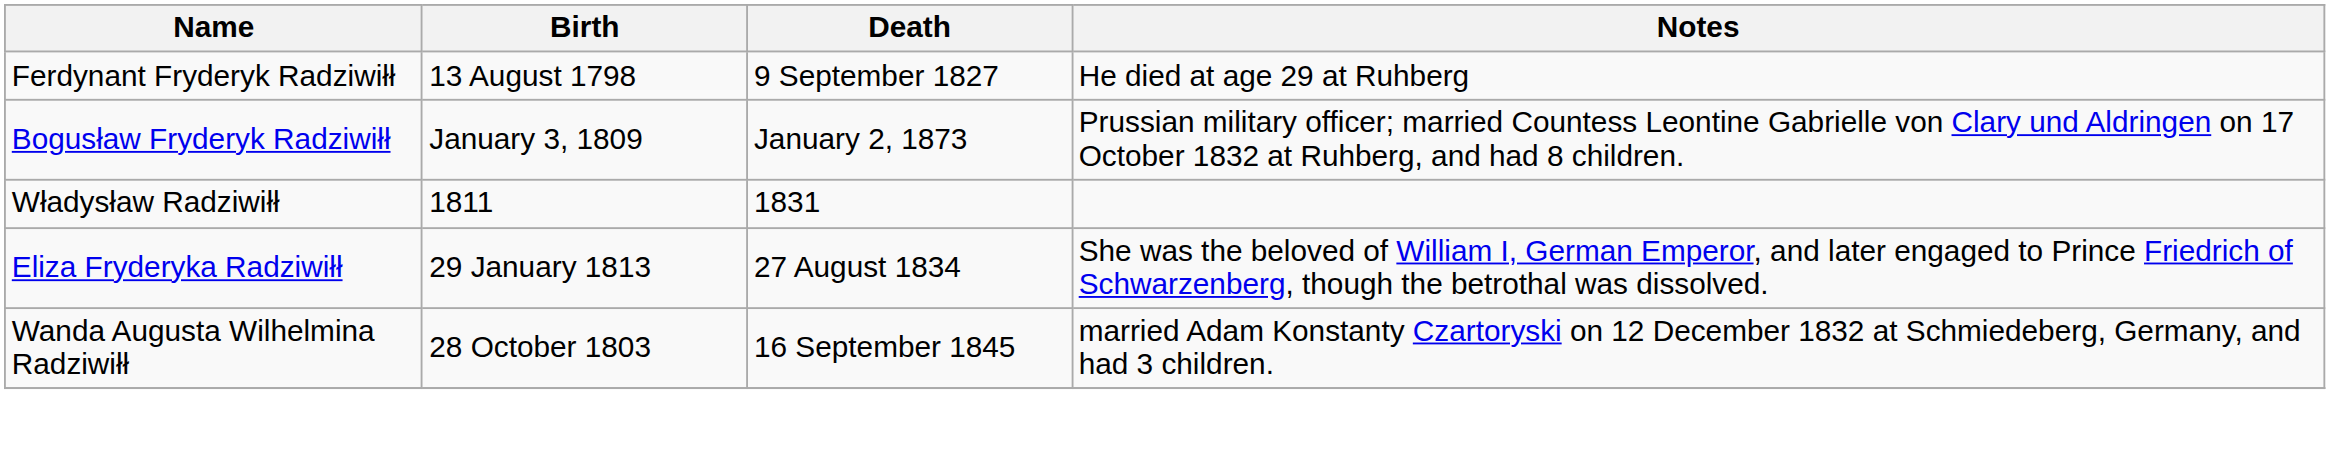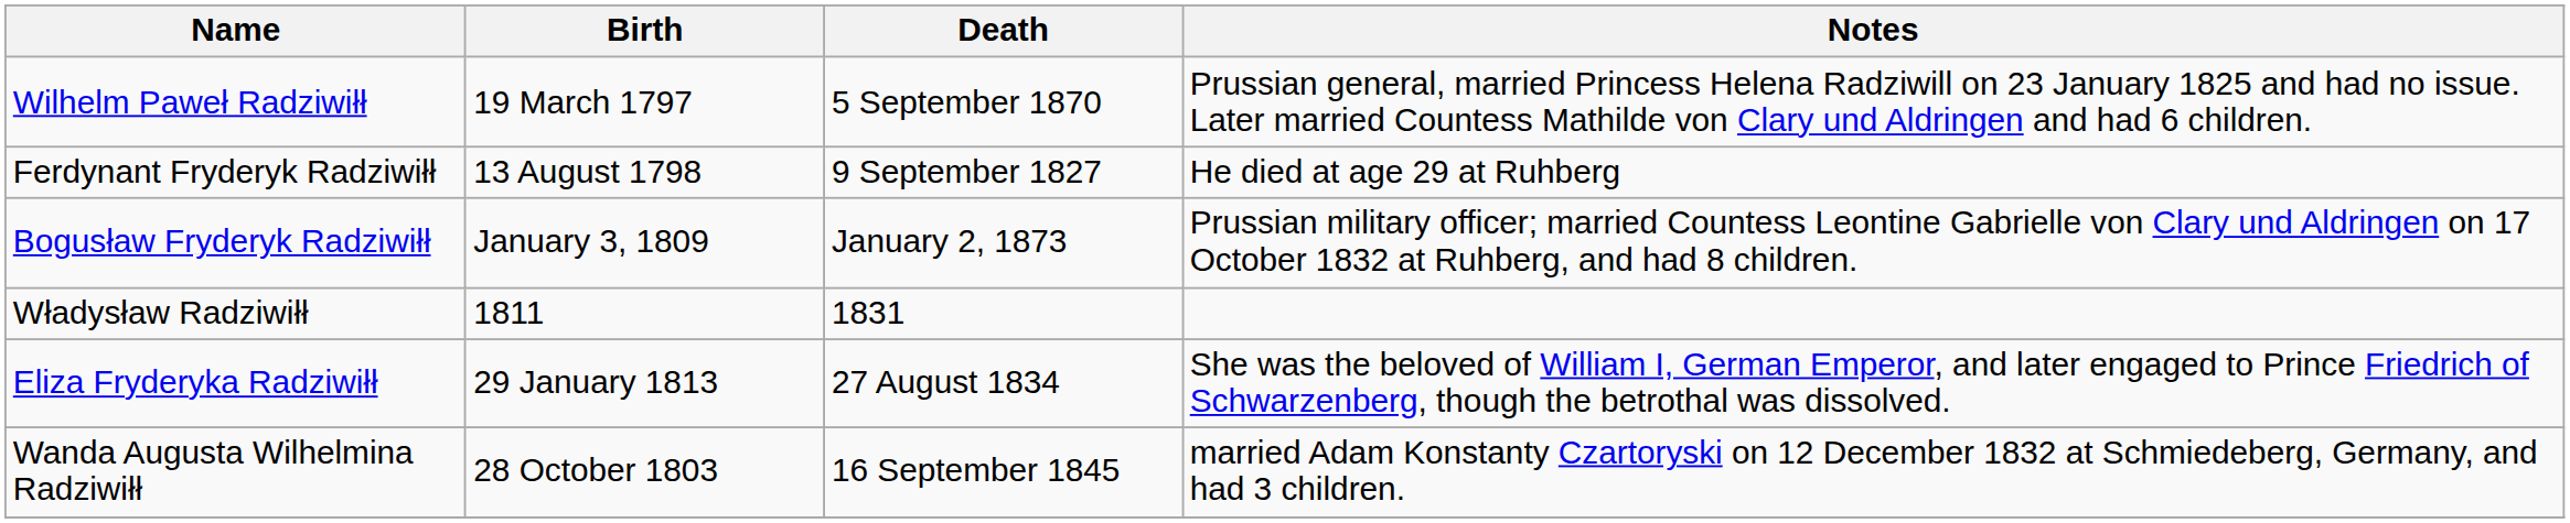 <table class="wikitable sortable">
 <tr>
 <th width="18%">Name</th>
 <th width="14%">Birth</th>
 <th width="14%">Death</th>
 <th width="62%">Notes</th>
+</tr>
+<tr>
+<td><a href='#'>Wilhelm Paweł Radziwiłł</a></td>
+<td>19 March 1797</td>
+<td>5 September 1870</td>
+<td>Prussian general, married Princess Helena Radziwill on 23 January 1825 and had no issue. Later married Countess Mathilde von <a href='#'>Clary und Aldringen</a> and had 6 children.</td>
 </tr>
 <tr>
 <td>Ferdynant Fryderyk Radziwiłł</td>
 <td>13 August 1798</td>
 <td>9 September 1827</td>
 <td>He died at age 29 at Ruhberg</td>
 </tr>
 <tr>
 <td><a href='#'>Bogusław Fryderyk Radziwiłł</a></td>
 <td>January 3, 1809</td>
 <td>January 2, 1873</td>
 <td>Prussian military officer; married Countess Leontine Gabrielle von <a href='#'>Clary und Aldringen</a> on 17 October 1832 at Ruhberg, and had 8 children.</td>
 </tr>
 <tr>
 <td>Władysław Radziwiłł</td>
 <td>1811</td>
 <td>1831</td>
 <td></td>
 </tr>
 <tr>
 <td><a href='#'>Eliza Fryderyka Radziwiłł</a></td>
 <td>29 January 1813</td>
 <td>27 August 1834</td>
 <td>She was the beloved of <a href='#'>William I, German Emperor</a>, and later engaged to Prince <a href='#'>Friedrich of Schwarzenberg</a>, though the betrothal was dissolved.</td>
 </tr>
 <tr>
 <td>Wanda Augusta Wilhelmina Radziwiłł</td>
 <td>28 October 1803</td>
 <td>16 September 1845</td>
 <td>married Adam Konstanty <a href='#'>Czartoryski</a> on 12 December 1832 at Schmiedeberg, Germany, and had 3 children.</td>
 </tr>
 <tr>
 </tr>
 </table>
